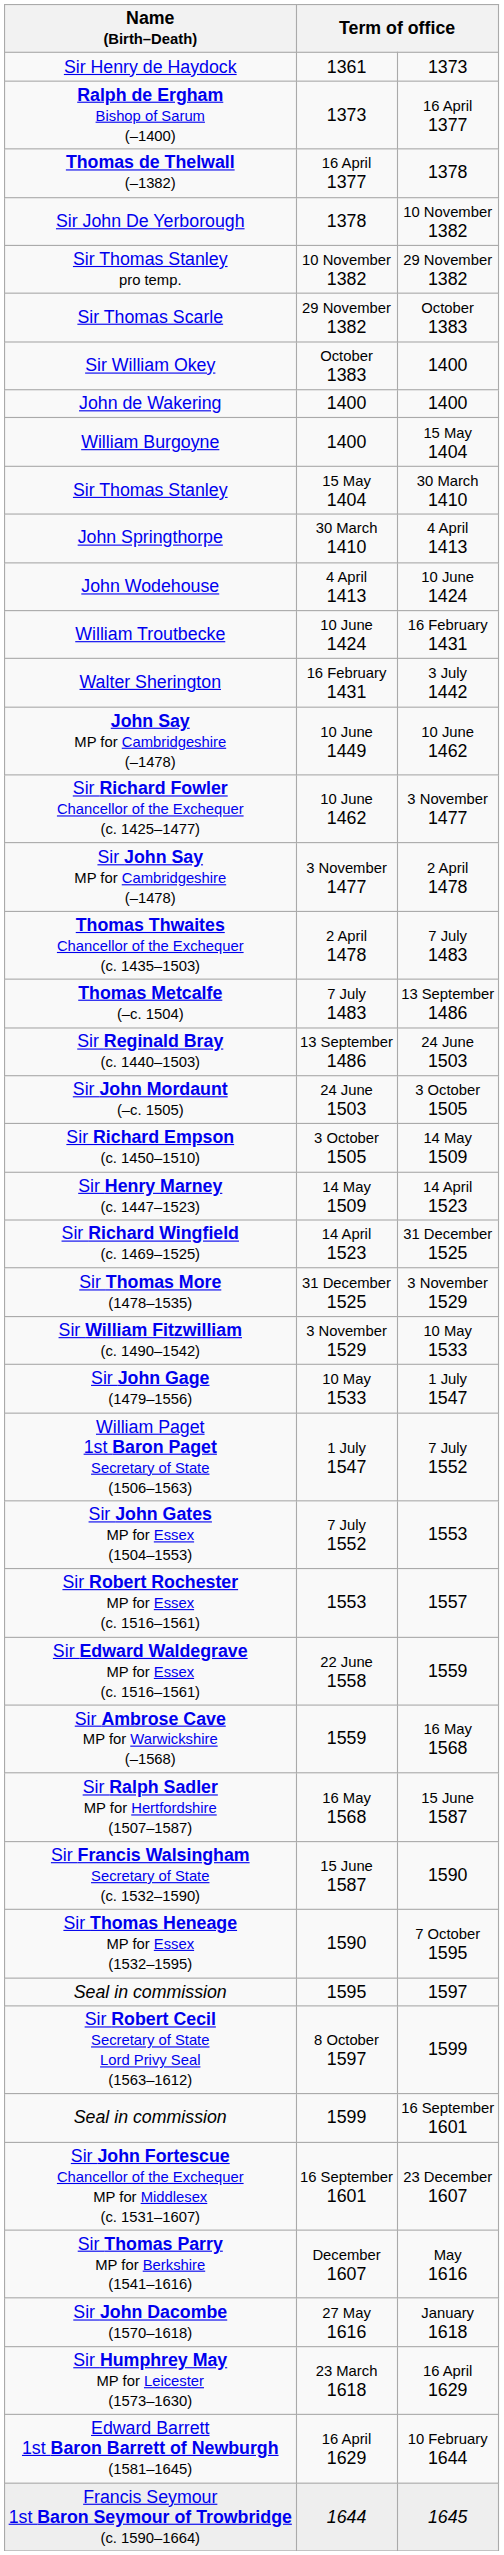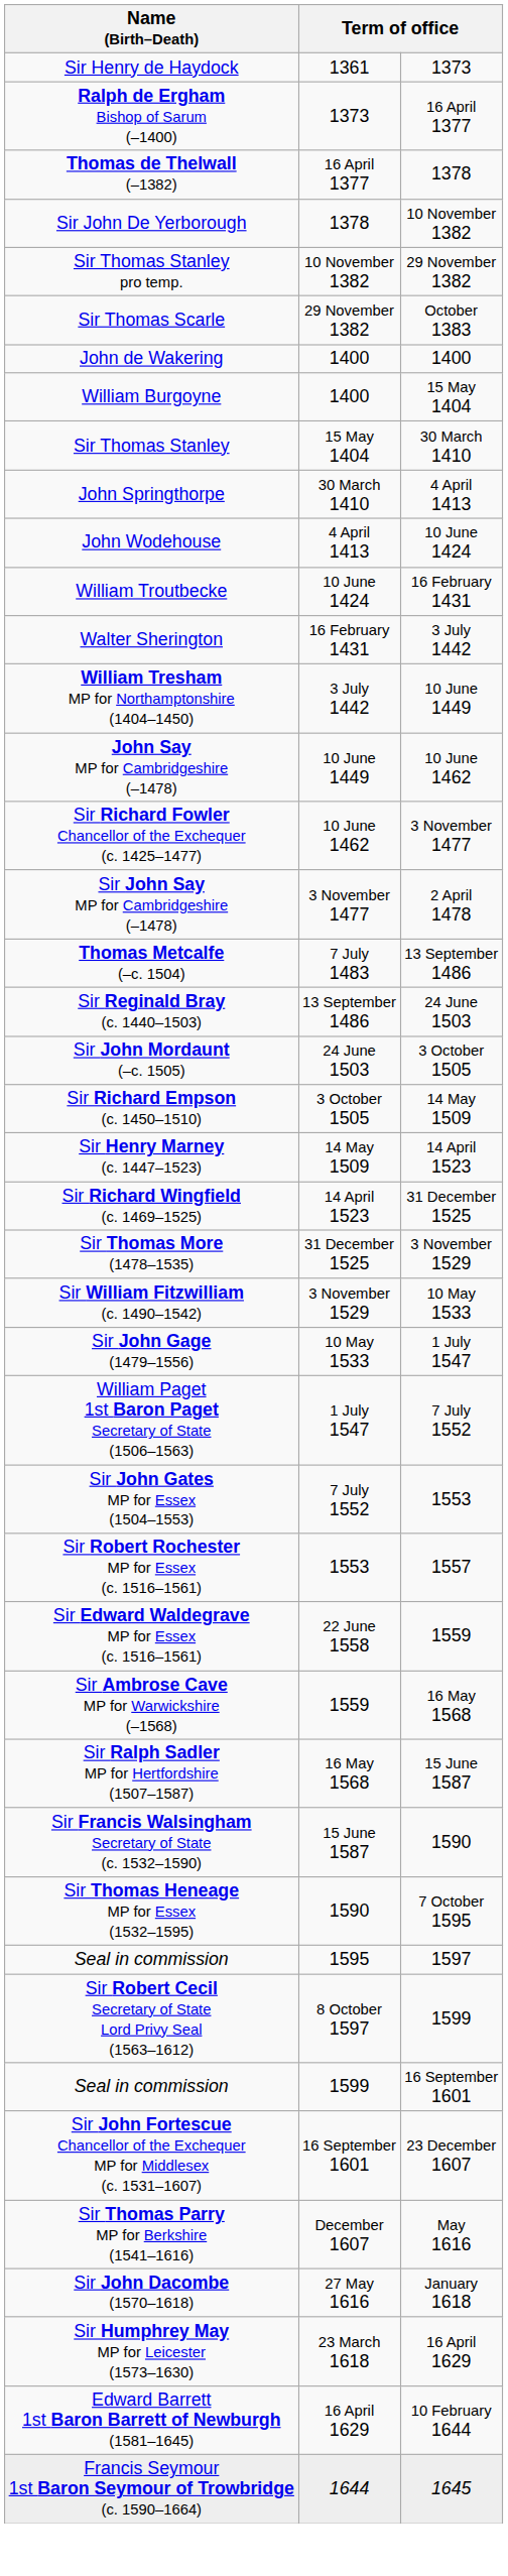 <table class="wikitable"  style="text-align:center">
 <tr>
 <th>Name<br><small>(Birth–Death)</small></th>
 <th colspan="2">Term of office</th>
 </tr>
 <tr>
 <td><a href='#'>Sir Henry de Haydock</a></td>
 <td>1361</td>
 <td>1373</td>
 </tr>
 <tr>
 <td><strong><a href='#'>Ralph de Ergham</a></strong><br><small><a href='#'>Bishop of Sarum</a><br>(–1400)</small> </td>
 <td>1373</td>
 <td><small>16 April</small><br>1377</td>
 </tr>
 <tr>
 <td><strong><a href='#'>Thomas de Thelwall</a></strong><br><small>(–1382)</small></td>
 <td><small>16 April</small><br>1377</td>
 <td>1378</td>
 </tr>
 <tr>
 <td><a href='#'>Sir John De Yerborough</a></td>
 <td>1378</td>
 <td><small>10 November</small><br>1382</td>
 </tr>
 <tr>
 <td><a href='#'>Sir Thomas Stanley</a><br><small><abbr>pro temp.</abbr></small></td>
 <td><small>10 November</small><br>1382</td>
 <td><small>29 November</small><br>1382</td>
 </tr>
 <tr>
 <td><a href='#'>Sir Thomas Scarle</a></td>
 <td><small>29 November</small><br>1382</td>
 <td><small>October</small><br>1383</td>
-</tr>
-<tr>
-<td><a href='#'>Sir William Okey</a></td>
-<td><small>October</small><br>1383</td>
-<td>1400</td>
 </tr>
 <tr>
 <td><a href='#'>John de Wakering</a></td>
 <td>1400</td>
 <td>1400</td>
 </tr>
 <tr>
 <td><a href='#'>William Burgoyne</a></td>
 <td>1400</td>
 <td><small>15 May</small><br>1404</td>
 </tr>
 <tr>
 <td><a href='#'>Sir Thomas Stanley</a></td>
 <td><small>15 May</small><br>1404</td>
 <td><small>30 March</small><br>1410</td>
 </tr>
 <tr>
 <td><a href='#'>John Springthorpe</a></td>
 <td><small>30 March</small><br>1410</td>
 <td><small>4 April</small><br>1413</td>
 </tr>
 <tr>
 <td><a href='#'>John Wodehouse</a></td>
 <td><small>4 April</small><br>1413</td>
 <td><small>10 June</small><br>1424</td>
 </tr>
 <tr>
 <td><a href='#'>William Troutbecke</a></td>
 <td><small>10 June</small><br>1424</td>
 <td><small>16 February</small><br>1431</td>
 </tr>
 <tr>
 <td><a href='#'>Walter Sherington</a></td>
 <td><small>16 February</small><br>1431</td>
 <td><small>3 July</small><br>1442</td>
 </tr>
 <tr>
+<td><strong><a href='#'>William Tresham</a></strong><br><small>MP for <a href='#'>Northamptonshire</a><br>(1404–1450)</small></td>
+<td><small>3 July</small><br>1442</td>
+<td><small>10 June</small><br>1449</td>
+</tr>
+<tr>
 <td><strong><a href='#'>John Say</a></strong><br><small>MP for <a href='#'>Cambridgeshire</a><br>(–1478)</small></td>
 <td><small>10 June</small><br>1449</td>
 <td><small>10 June</small><br>1462</td>
 </tr>
 <tr>
 <td><a href='#'>Sir <strong>Richard Fowler</strong></a><br><small><a href='#'>Chancellor of the Exchequer</a><br>(<abbr>c.</abbr> 1425–1477)</small> </td>
 <td><small>10 June</small><br>1462</td>
 <td><small>3 November</small><br>1477</td>
 </tr>
 <tr>
 <td><a href='#'>Sir <strong>John Say</strong></a><br><small>MP for <a href='#'>Cambridgeshire</a><br>(–1478)</small></td>
 <td><small>3 November</small><br>1477</td>
 <td><small>2 April</small><br>1478</td>
-</tr>
-<tr>
-<td><strong><a href='#'>Thomas Thwaites</a></strong><br><small><a href='#'>Chancellor of the Exchequer</a><br>(<abbr>c.</abbr> 1435–1503)</small></td>
-<td><small>2 April</small><br>1478</td>
-<td><small>7 July</small><br>1483</td>
 </tr>
 <tr>
 <td><a href='#'><strong>Thomas Metcalfe</strong></a><br><small>(–<abbr>c.</abbr> 1504)</small></td>
 <td><small>7 July</small><br>1483</td>
 <td><small>13 September</small><br>1486</td>
 </tr>
 <tr>
 <td><a href='#'>Sir <strong>Reginald Bray</strong></a><br><small>(<abbr>c.</abbr> 1440–1503)</small></td>
 <td><small>13 September</small><br>1486</td>
 <td><small>24 June</small><br>1503</td>
 </tr>
 <tr>
 <td><a href='#'>Sir <strong>John Mordaunt</strong></a><br><small>(–<abbr>c.</abbr> 1505)</small></td>
 <td><small>24 June</small><br>1503</td>
 <td><small>3 October</small><br>1505</td>
 </tr>
 <tr>
 <td><a href='#'>Sir <strong>Richard Empson</strong></a><br><small>(<abbr>c.</abbr> 1450–1510)</small></td>
 <td><small>3 October</small><br>1505</td>
 <td><small>14 May</small><br>1509</td>
 </tr>
 <tr>
 <td><a href='#'>Sir <strong>Henry Marney</strong></a><br><small>(<abbr>c.</abbr> 1447–1523)</small></td>
 <td><small>14 May</small><br>1509</td>
 <td><small>14 April</small><br>1523</td>
 </tr>
 <tr>
 <td><a href='#'>Sir <strong>Richard Wingfield</strong></a><br><small>(<abbr>c.</abbr> 1469–1525)</small></td>
 <td><small>14 April</small><br>1523</td>
 <td><small>31 December</small><br>1525</td>
 </tr>
 <tr>
 <td><a href='#'>Sir <strong>Thomas More</strong></a><br><small>(1478–1535)</small></td>
 <td><small>31 December</small><br>1525</td>
 <td><small>3 November</small><br>1529</td>
 </tr>
 <tr>
 <td><a href='#'>Sir <strong>William Fitzwilliam</strong></a><br><small>(<abbr>c.</abbr> 1490–1542)</small></td>
 <td><small>3 November</small><br>1529</td>
 <td><small>10 May</small><br>1533</td>
 </tr>
 <tr>
 <td><a href='#'>Sir <strong>John Gage</strong></a><br><small>(1479–1556)</small></td>
 <td><small>10 May</small><br>1533</td>
 <td><small>1 July</small><br>1547</td>
 </tr>
 <tr>
 <td><a href='#'>William Paget<br>1st <strong>Baron Paget</strong></a><br><small><a href='#'>Secretary of State</a><br>(1506–1563)</small> </td>
 <td><small>1 July</small><br>1547</td>
 <td><small>7 July</small><br>1552</td>
 </tr>
 <tr>
 <td><a href='#'>Sir <strong>John Gates</strong></a><br><small>MP for <a href='#'>Essex</a><br>(1504–1553)</small></td>
 <td><small>7 July</small><br>1552</td>
 <td>1553</td>
 </tr>
 <tr>
 <td><a href='#'>Sir <strong>Robert Rochester</strong></a><br><small>MP for <a href='#'>Essex</a><br>(<abbr>c.</abbr> 1516–1561)</small></td>
 <td>1553</td>
 <td>1557</td>
 </tr>
 <tr>
 <td><a href='#'>Sir <strong>Edward Waldegrave</strong></a><br><small>MP for <a href='#'>Essex</a><br>(<abbr>c.</abbr> 1516–1561)</small></td>
 <td><small>22 June</small><br>1558</td>
 <td>1559</td>
 </tr>
 <tr>
 <td><a href='#'>Sir <strong>Ambrose Cave</strong></a><br><small>MP for <a href='#'>Warwickshire</a><br>(–1568)</small></td>
 <td>1559</td>
 <td><small>16 May</small><br>1568</td>
 </tr>
 <tr>
 <td><a href='#'>Sir <strong>Ralph Sadler</strong></a><br><small>MP for <a href='#'>Hertfordshire</a><br>(1507–1587)</small></td>
 <td><small>16 May</small><br>1568</td>
 <td><small>15 June</small><br>1587</td>
 </tr>
 <tr>
 <td><a href='#'>Sir <strong>Francis Walsingham</strong></a><br><small><a href='#'>Secretary of State</a><br>(<abbr>c.</abbr> 1532–1590)</small></td>
 <td><small>15 June</small><br>1587</td>
 <td>1590</td>
 </tr>
 <tr>
 <td><a href='#'>Sir <strong>Thomas Heneage</strong></a><br><small>MP for <a href='#'>Essex</a><br>(1532–1595)</small></td>
 <td>1590</td>
 <td><small>7 October</small><br>1595</td>
 </tr>
 <tr>
 <td><em>Seal in commission</em></td>
 <td>1595</td>
 <td>1597</td>
 </tr>
 <tr>
 <td><a href='#'>Sir <strong>Robert Cecil</strong></a><br><small><a href='#'>Secretary of State</a><br><a href='#'>Lord Privy Seal</a><br>(1563–1612)</small> </td>
 <td><small>8 October</small><br>1597</td>
 <td>1599</td>
 </tr>
 <tr>
 <td><em>Seal in commission</em></td>
 <td>1599</td>
 <td><small>16 September</small><br>1601</td>
 </tr>
 <tr>
 <td><a href='#'>Sir <strong>John Fortescue</strong></a><br><small><a href='#'>Chancellor of the Exchequer</a><br>MP for <a href='#'>Middlesex</a><br>(<abbr>c.</abbr> 1531–1607)</small> </td>
 <td><small>16 September</small><br>1601</td>
 <td><small>23 December</small><br>1607</td>
 </tr>
 <tr>
 <td><a href='#'>Sir <strong>Thomas Parry</strong></a><br><small>MP for <a href='#'>Berkshire</a><br>(1541–1616)</small> </td>
 <td><small>December</small><br>1607</td>
 <td><small>May</small><br>1616</td>
 </tr>
 <tr>
 <td><a href='#'>Sir <strong>John Dacombe</strong></a><br><small>(1570–1618)</small></td>
 <td><small>27 May</small><br>1616</td>
 <td><small>January</small><br>1618</td>
 </tr>
 <tr>
 <td><a href='#'>Sir <strong>Humphrey May</strong></a><br><small>MP for <a href='#'>Leicester</a><br>(1573–1630)</small> </td>
 <td><small>23 March</small><br>1618</td>
 <td><small>16 April</small><br>1629</td>
 </tr>
 <tr>
 <td><a href='#'>Edward Barrett<br>1st <strong>Baron Barrett of Newburgh</strong></a><br><small>(1581–1645)</small></td>
 <td><small>16 April</small><br>1629</td>
 <td><small>10 February</small><br>1644</td>
 </tr>
 <tr style="background:#eee">
 <td><a href='#'>Francis Seymour<br>1st <strong>Baron Seymour of Trowbridge</strong></a><br><small>(<abbr>c.</abbr> 1590–1664)</small> </td>
 <td><em>1644</em></td>
 <td><em>1645</em></td>
 </tr>
 </table>
